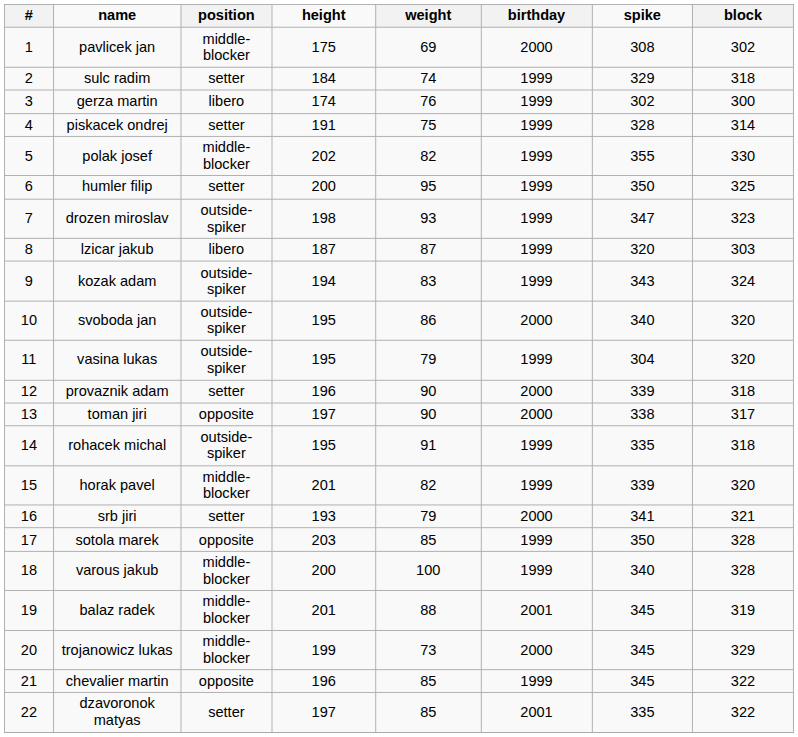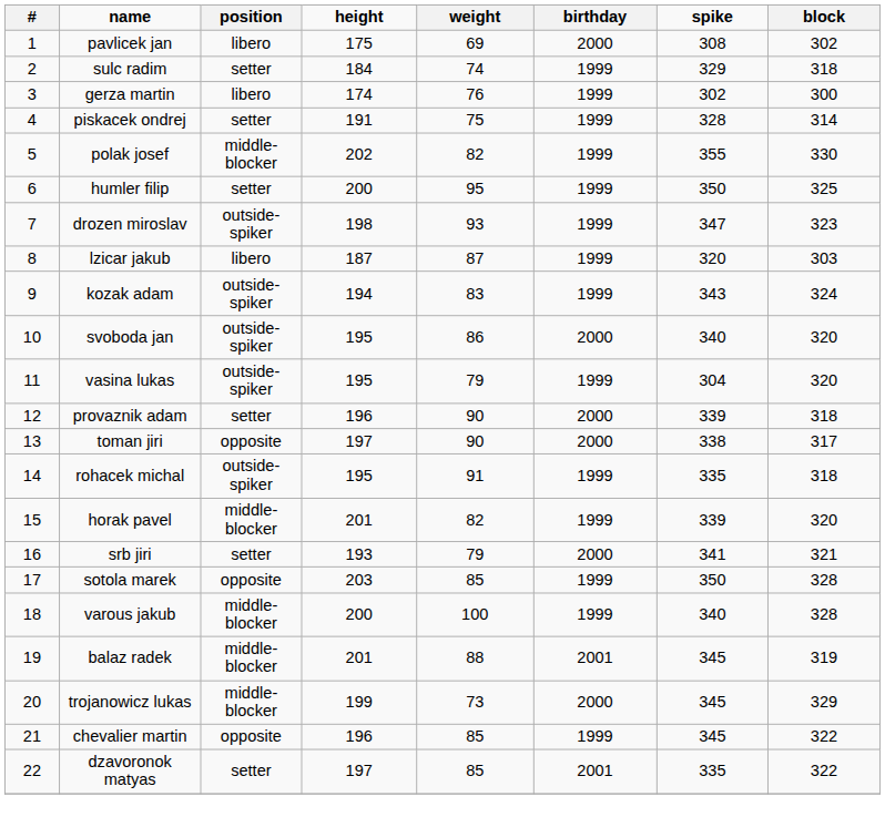 <table class="wikitable sortable" style="text-align:center;">
 <tr>
 <th style="width:5em">#</th>
 <td style="width:12em"><strong>name</strong></td>
 <th style="width:8em"><strong>position</strong></th>
 <td style="width:11em"><strong>height</strong></td>
 <th style="width:11em"><strong>weight</strong></th>
 <th style="width:11em"><strong>birthday</strong></th>
 <td style="width:11em"><strong>spike</strong></td>
 <th style="width:11em"><strong>block</strong></th>
 </tr>
 <tr>
 <td>1</td>
 <td>pavlicek jan</td>
-<td>middle-blocker</td>
+<td>libero</td>
 <td>175</td>
 <td>69</td>
 <td>2000</td>
 <td>308</td>
 <td>302</td>
 </tr>
 <tr>
 <td>2</td>
 <td>sulc radim</td>
 <td>setter</td>
 <td>184</td>
 <td>74</td>
 <td>1999</td>
 <td>329</td>
 <td>318</td>
 </tr>
 <tr>
 <td>3</td>
 <td>gerza martin</td>
 <td>libero</td>
 <td>174</td>
 <td>76</td>
 <td>1999</td>
 <td>302</td>
 <td>300</td>
 </tr>
 <tr>
 <td>4</td>
 <td>piskacek ondrej</td>
 <td>setter</td>
 <td>191</td>
 <td>75</td>
 <td>1999</td>
 <td>328</td>
 <td>314</td>
 </tr>
 <tr>
 <td>5</td>
 <td>polak josef</td>
 <td>middle-blocker</td>
 <td>202</td>
 <td>82</td>
 <td>1999</td>
 <td>355</td>
 <td>330</td>
 </tr>
 <tr>
 <td>6</td>
 <td>humler filip</td>
 <td>setter</td>
 <td>200</td>
 <td>95</td>
 <td>1999</td>
 <td>350</td>
 <td>325</td>
 </tr>
 <tr>
 <td>7</td>
 <td>drozen miroslav</td>
 <td>outside-spiker</td>
 <td>198</td>
 <td>93</td>
 <td>1999</td>
 <td>347</td>
 <td>323</td>
 </tr>
 <tr>
 <td>8</td>
 <td>lzicar jakub</td>
 <td>libero</td>
 <td>187</td>
 <td>87</td>
 <td>1999</td>
 <td>320</td>
 <td>303</td>
 </tr>
 <tr>
 <td>9</td>
 <td>kozak adam</td>
 <td>outside-spiker</td>
 <td>194</td>
 <td>83</td>
 <td>1999</td>
 <td>343</td>
 <td>324</td>
 </tr>
 <tr>
 <td>10</td>
 <td>svoboda jan</td>
 <td>outside-spiker</td>
 <td>195</td>
 <td>86</td>
 <td>2000</td>
 <td>340</td>
 <td>320</td>
 </tr>
 <tr>
 <td>11</td>
 <td>vasina lukas</td>
 <td>outside-spiker</td>
 <td>195</td>
 <td>79</td>
 <td>1999</td>
 <td>304</td>
 <td>320</td>
 </tr>
 <tr>
 <td>12</td>
 <td>provaznik adam</td>
 <td>setter</td>
 <td>196</td>
 <td>90</td>
 <td>2000</td>
 <td>339</td>
 <td>318</td>
 </tr>
 <tr>
 <td>13</td>
 <td>toman jiri</td>
 <td>opposite</td>
 <td>197</td>
 <td>90</td>
 <td>2000</td>
 <td>338</td>
 <td>317</td>
 </tr>
 <tr>
 <td>14</td>
 <td>rohacek michal</td>
 <td>outside-spiker</td>
 <td>195</td>
 <td>91</td>
 <td>1999</td>
 <td>335</td>
 <td>318</td>
 </tr>
 <tr>
 <td>15</td>
 <td>horak pavel</td>
 <td>middle-blocker</td>
 <td>201</td>
 <td>82</td>
 <td>1999</td>
 <td>339</td>
 <td>320</td>
 </tr>
 <tr>
 <td>16</td>
 <td>srb jiri</td>
 <td>setter</td>
 <td>193</td>
 <td>79</td>
 <td>2000</td>
 <td>341</td>
 <td>321</td>
 </tr>
 <tr>
 <td>17</td>
 <td>sotola marek</td>
 <td>opposite</td>
 <td>203</td>
 <td>85</td>
 <td>1999</td>
 <td>350</td>
 <td>328</td>
 </tr>
 <tr>
 <td>18</td>
 <td>varous jakub</td>
 <td>middle-blocker</td>
 <td>200</td>
 <td>100</td>
 <td>1999</td>
 <td>340</td>
 <td>328</td>
 </tr>
 <tr>
 <td>19</td>
 <td>balaz radek</td>
 <td>middle-blocker</td>
 <td>201</td>
 <td>88</td>
 <td>2001</td>
 <td>345</td>
 <td>319</td>
 </tr>
 <tr>
 <td>20</td>
 <td>trojanowicz lukas</td>
 <td>middle-blocker</td>
 <td>199</td>
 <td>73</td>
 <td>2000</td>
 <td>345</td>
 <td>329</td>
 </tr>
 <tr>
 <td>21</td>
 <td>chevalier martin</td>
 <td>opposite</td>
 <td>196</td>
 <td>85</td>
 <td>1999</td>
 <td>345</td>
 <td>322</td>
 </tr>
 <tr>
 <td>22</td>
 <td>dzavoronok matyas</td>
 <td>setter</td>
 <td>197</td>
 <td>85</td>
 <td>2001</td>
 <td>335</td>
 <td>322</td>
 </tr>
 <tr>
 </tr>
 </table>
